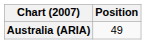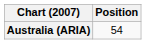 <table class="wikitable sortable plainrowheaders" style="text-align:center">
 <tr>
 <th>Chart (2007)</th>
 <th>Position</th>
 </tr>
 <tr>
 <th scope="row">Australia (ARIA)</th>
-<td>49</td>
+<td>54</td>
 </tr>
 </table>
